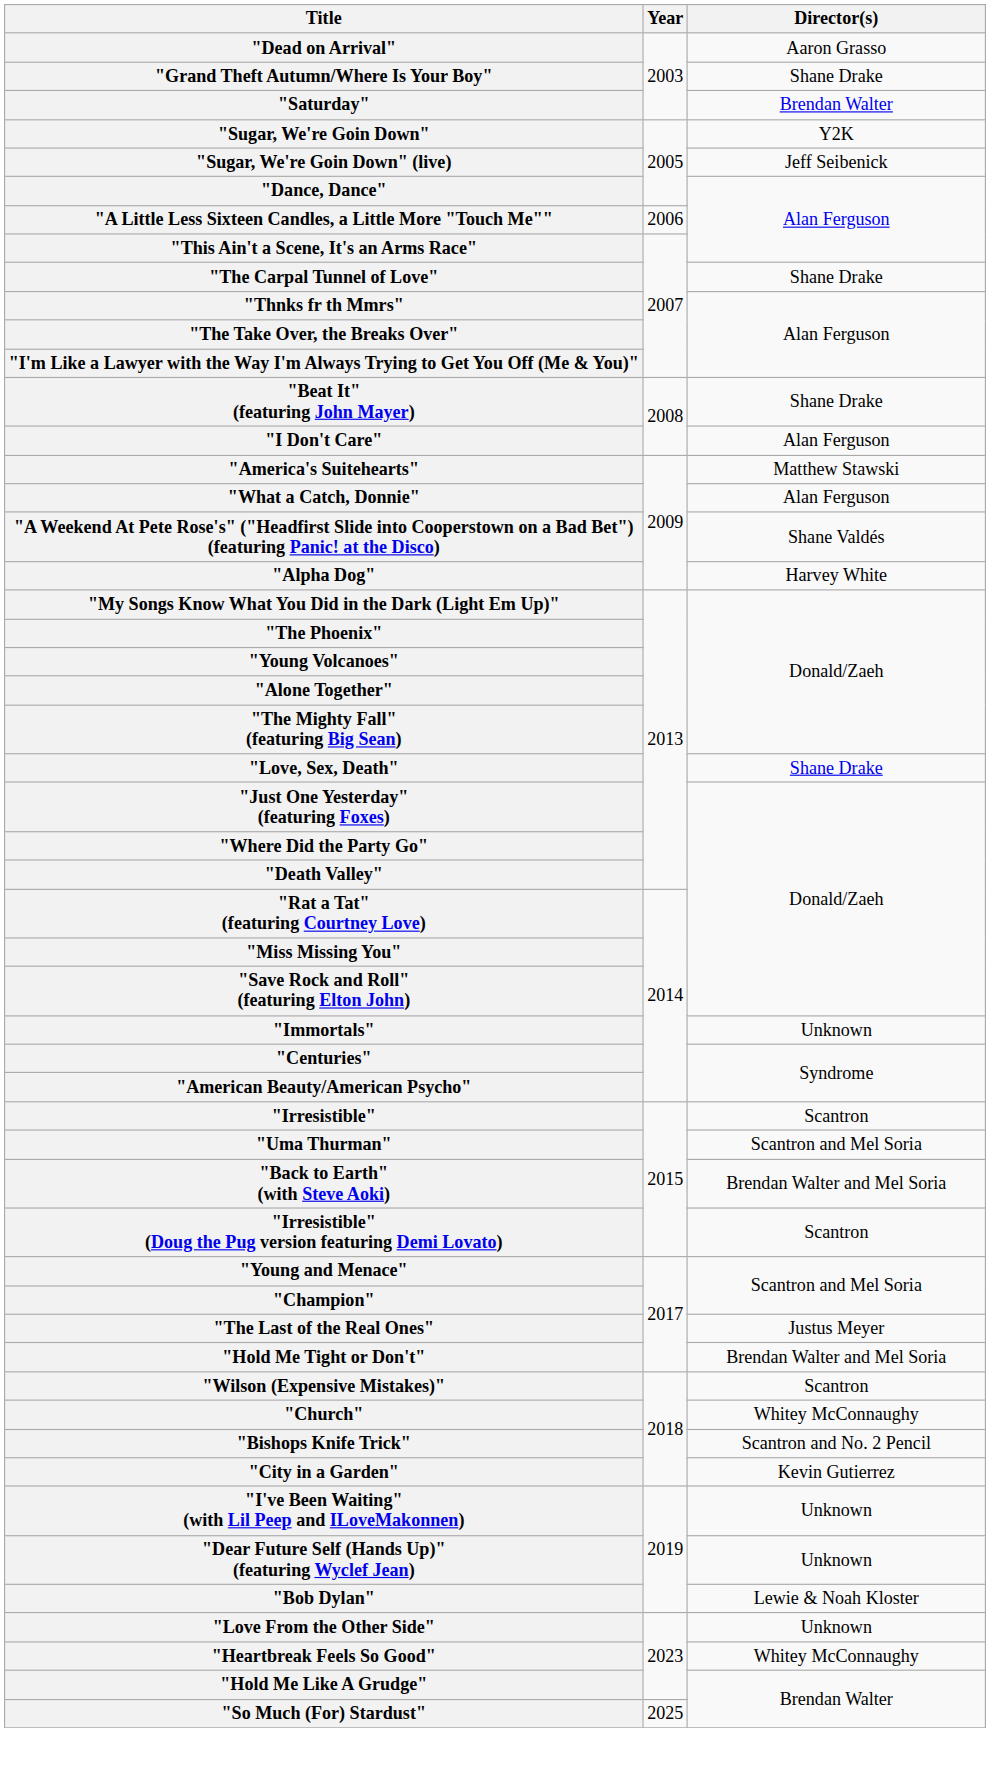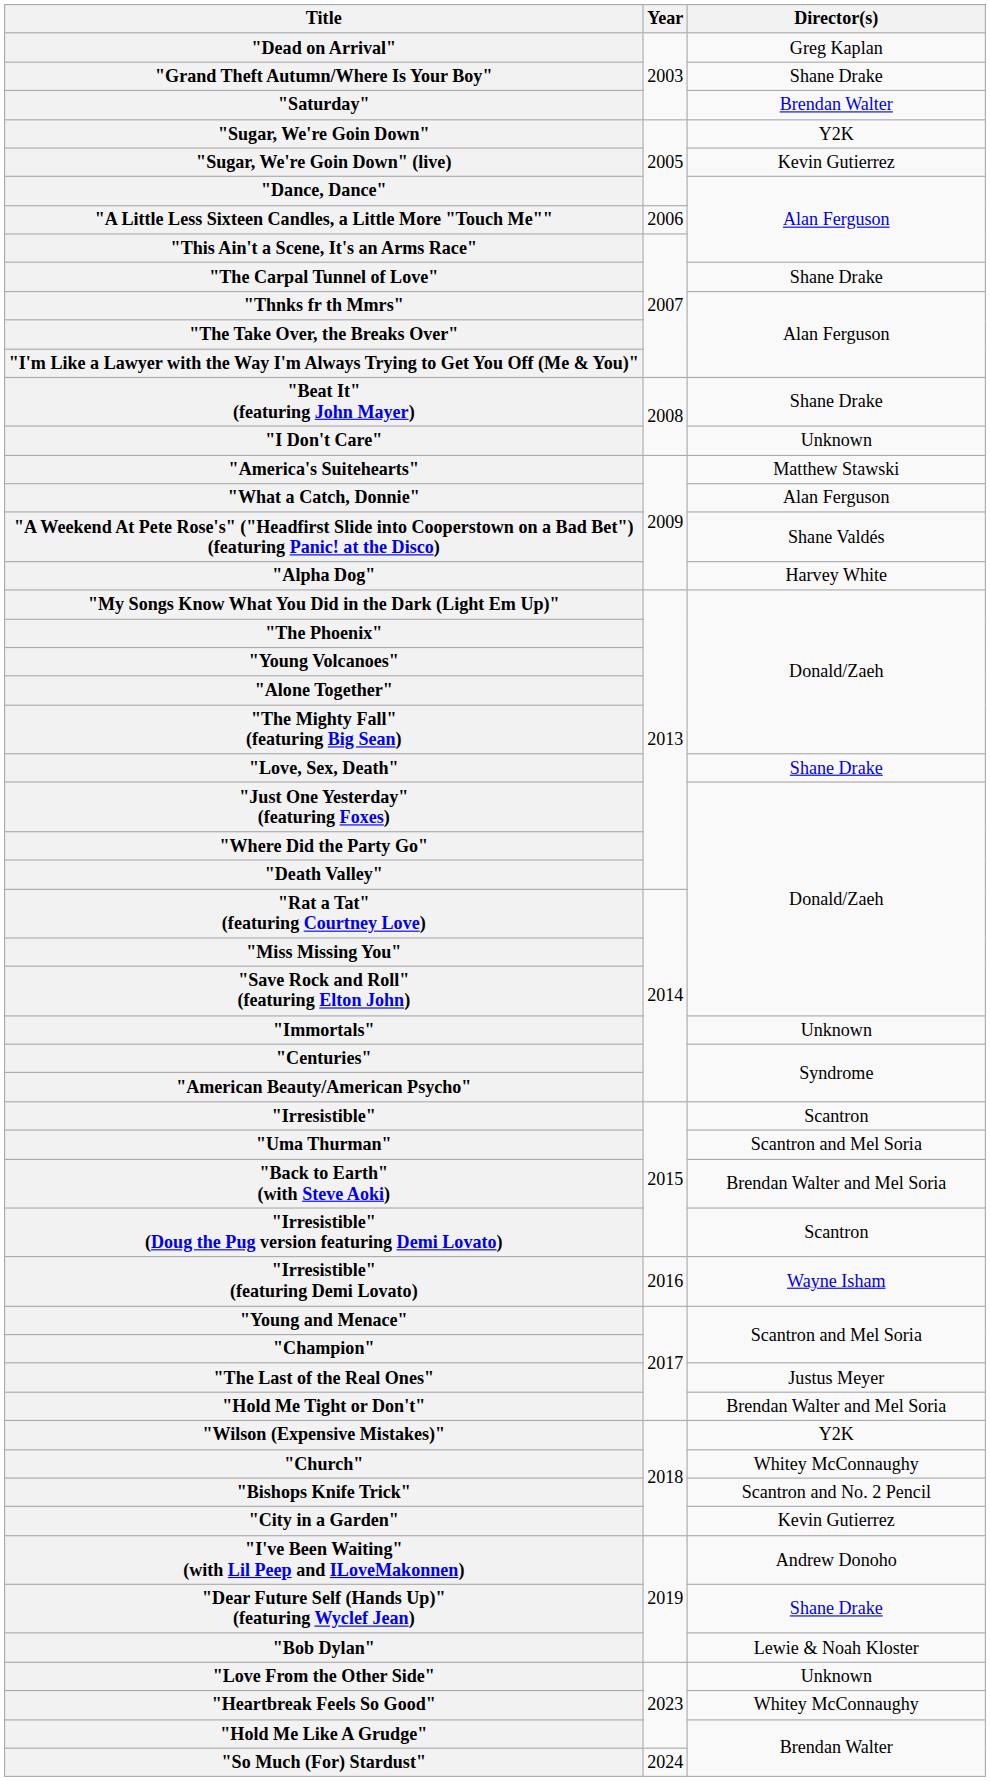 <table class="wikitable plainrowheaders" style="text-align:center;">
 <tr>
 <th>Title</th>
 <th scope="col">Year</th>
 <th scope="col" style="width:16em;">Director(s)</th>
 </tr>
 <tr>
 <th scope="row">"Dead on Arrival"</th>
 <td rowspan="3">2003</td>
-<td>Aaron Grasso</td>
+<td>Greg Kaplan</td>
 </tr>
 <tr>
 <th scope="row">"Grand Theft Autumn/Where Is Your Boy"</th>
 <td>Shane Drake</td>
 </tr>
 <tr>
 <th scope="row">"Saturday"</th>
 <td><a href='#'>Brendan Walter</a></td>
 </tr>
 <tr>
 <th scope="row">"Sugar, We're Goin Down"</th>
 <td rowspan="3">2005</td>
 <td>Y2K</td>
 </tr>
 <tr>
 <th scope="row">"Sugar, We're Goin Down" (live)</th>
-<td>Jeff Seibenick</td>
+<td>Kevin Gutierrez</td>
 </tr>
 <tr>
 <th scope="row">"Dance, Dance"</th>
 <td rowspan="3"><a href='#'>Alan Ferguson</a></td>
 </tr>
 <tr>
 <th scope="row">"A Little Less Sixteen Candles, a Little More "Touch Me""</th>
 <td>2006</td>
 </tr>
 <tr>
 <th scope="row">"This Ain't a Scene, It's an Arms Race"</th>
 <td rowspan="5">2007</td>
 </tr>
 <tr>
 <th scope="row">"The Carpal Tunnel of Love"</th>
 <td>Shane Drake</td>
 </tr>
 <tr>
 <th scope="row">"Thnks fr th Mmrs"</th>
 <td rowspan="3">Alan Ferguson</td>
 </tr>
 <tr>
 <th scope="row">"The Take Over, the Breaks Over"</th>
 </tr>
 <tr>
 <th scope="row">"I'm Like a Lawyer with the Way I'm Always Trying to Get You Off (Me & You)"</th>
 </tr>
 <tr>
 <th scope="row">"Beat It"<br><span>(featuring <a href='#'>John Mayer</a>)</span></th>
 <td rowspan="2">2008</td>
 <td>Shane Drake</td>
 </tr>
 <tr>
 <th scope="row">"I Don't Care"</th>
-<td>Alan Ferguson</td>
+<td>Unknown</td>
 </tr>
 <tr>
 <th scope="row">"America's Suitehearts"</th>
 <td rowspan="4">2009</td>
 <td>Matthew Stawski</td>
 </tr>
 <tr>
 <th scope="row">"What a Catch, Donnie"</th>
 <td>Alan Ferguson</td>
 </tr>
 <tr>
 <th scope="row">"A Weekend At Pete Rose's" ("Headfirst Slide into Cooperstown on a Bad Bet")<br><span>(featuring <a href='#'>Panic! at the Disco</a>)</span></th>
 <td>Shane Valdés</td>
 </tr>
 <tr>
 <th scope="row">"Alpha Dog"</th>
 <td>Harvey White</td>
 </tr>
 <tr>
 <th scope="row">"My Songs Know What You Did in the Dark (Light Em Up)"</th>
 <td rowspan="9">2013</td>
 <td rowspan="5">Donald/Zaeh</td>
 </tr>
 <tr>
 <th scope="row">"The Phoenix"</th>
 </tr>
 <tr>
 <th scope="row">"Young Volcanoes"</th>
 </tr>
 <tr>
 <th scope="row">"Alone Together"</th>
 </tr>
 <tr>
 <th scope="row">"The Mighty Fall"<br><span>(featuring <a href='#'>Big Sean</a>)</span></th>
 </tr>
 <tr>
 <th scope="row">"Love, Sex, Death"</th>
 <td><a href='#'>Shane Drake</a></td>
 </tr>
 <tr>
 <th scope="row">"Just One Yesterday"<br><span>(featuring <a href='#'>Foxes</a>)</span></th>
 <td rowspan="6">Donald/Zaeh</td>
 </tr>
 <tr>
 <th scope="row">"Where Did the Party Go"</th>
 </tr>
 <tr>
 <th scope="row">"Death Valley"</th>
 </tr>
 <tr>
 <th scope="row">"Rat a Tat"<br><span>(featuring <a href='#'>Courtney Love</a>)</span></th>
 <td rowspan="6">2014</td>
 </tr>
 <tr>
 <th scope="row">"Miss Missing You"</th>
 </tr>
 <tr>
 <th scope="row">"Save Rock and Roll"<br><span>(featuring <a href='#'>Elton John</a>)</span></th>
 </tr>
 <tr>
 <th scope="row">"Immortals"</th>
 <td>Unknown</td>
 </tr>
 <tr>
 <th scope="row">"Centuries"</th>
 <td rowspan="2">Syndrome</td>
 </tr>
 <tr>
 <th scope="row">"American Beauty/American Psycho"</th>
 </tr>
 <tr>
 <th scope="row">"Irresistible"</th>
 <td rowspan="4">2015</td>
 <td>Scantron</td>
 </tr>
 <tr>
 <th scope="row">"Uma Thurman"</th>
 <td>Scantron and Mel Soria</td>
 </tr>
 <tr>
 <th scope="row">"Back to Earth" <br><span>(with <a href='#'>Steve Aoki</a>)</span></th>
 <td>Brendan Walter and Mel Soria</td>
 </tr>
 <tr>
 <th scope="row">"Irresistible"<br><span>(<a href='#'>Doug the Pug</a> version featuring <a href='#'>Demi Lovato</a>)</span></th>
 <td>Scantron</td>
 </tr>
 <tr>
+<th scope="row">"Irresistible"<br><span>(featuring Demi Lovato)</span></th>
+<td>2016</td>
+<td><a href='#'>Wayne Isham</a></td>
+</tr>
+<tr>
 <th scope="row">"Young and Menace"</th>
 <td rowspan="4">2017</td>
 <td rowspan="2">Scantron and Mel Soria</td>
 </tr>
 <tr>
 <th scope="row">"Champion"</th>
 </tr>
 <tr>
 <th scope="row">"The Last of the Real Ones"</th>
 <td>Justus Meyer</td>
 </tr>
 <tr>
 <th scope="row">"Hold Me Tight or Don't"</th>
 <td>Brendan Walter and Mel Soria</td>
 </tr>
 <tr>
 <th scope="row">"Wilson (Expensive Mistakes)"</th>
 <td rowspan="4">2018</td>
-<td>Scantron</td>
+<td>Y2K</td>
 </tr>
 <tr>
 <th scope="row">"Church"</th>
 <td>Whitey McConnaughy</td>
 </tr>
 <tr>
 <th scope="row">"Bishops Knife Trick"</th>
 <td>Scantron and No. 2 Pencil</td>
 </tr>
 <tr>
 <th scope="row">"City in a Garden"</th>
 <td>Kevin Gutierrez</td>
 </tr>
 <tr>
 <th scope="row">"I've Been Waiting"<br><span>(with <a href='#'>Lil Peep</a> and <a href='#'>ILoveMakonnen</a>)</span></th>
 <td rowspan="3">2019</td>
-<td>Unknown</td>
+<td>Andrew Donoho</td>
 </tr>
 <tr>
 <th scope="row">"Dear Future Self (Hands Up)"<br><span>(featuring <a href='#'>Wyclef Jean</a>)</span></th>
-<td>Unknown</td>
+<td><a href='#'>Shane Drake</a></td>
 </tr>
 <tr>
 <th scope="row">"Bob Dylan"</th>
 <td>Lewie & Noah Kloster</td>
 </tr>
 <tr>
 <th scope="row">"Love From the Other Side"</th>
 <td rowspan="3">2023</td>
 <td>Unknown</td>
 </tr>
 <tr>
 <th scope="row">"Heartbreak Feels So Good"</th>
 <td>Whitey McConnaughy</td>
 </tr>
 <tr>
 <th scope="row">"Hold Me Like A Grudge"</th>
 <td rowspan="2">Brendan Walter</td>
 </tr>
 <tr>
 <th scope="row">"So Much (For) Stardust"</th>
-<td>2025</td>
+<td>2024</td>
 </tr>
 </table>
